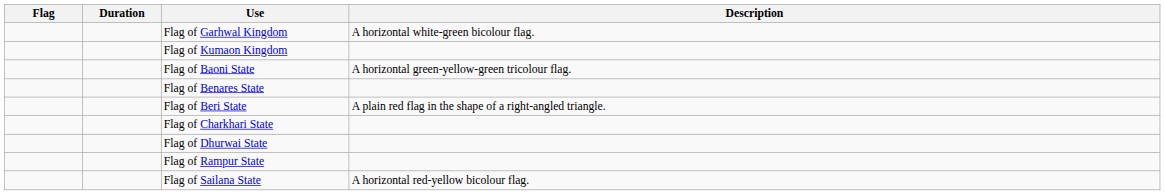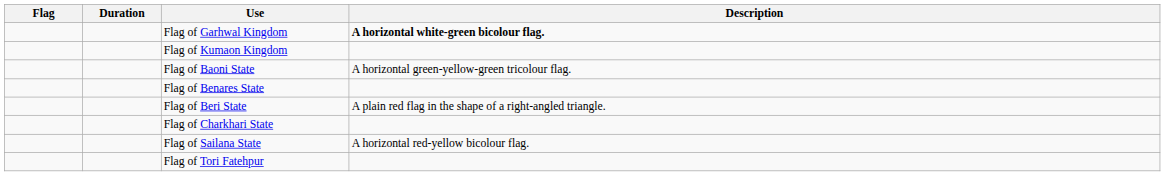 <table class="wikitable" width="100%">
 <tr>
 <th style="width:100px;">Flag</th>
 <th style="width:100px;">Duration</th>
 <th style="width:250px;">Use</th>
 <th style="min-width:250px">Description</th>
 </tr>
 <tr>
 <td></td>
 <td></td>
 <td>Flag of <a href='#'>Garhwal Kingdom</a></td>
-<td>A horizontal white-green bicolour flag.</td>
+<td><strong>A horizontal white-green bicolour flag.</strong></td>
 </tr>
 <tr>
 <td></td>
 <td></td>
 <td>Flag of <a href='#'>Kumaon Kingdom</a></td>
 <td></td>
 </tr>
 <tr>
 <td></td>
 <td></td>
 <td>Flag of <a href='#'>Baoni State</a></td>
 <td>A horizontal green-yellow-green tricolour flag.</td>
 </tr>
 <tr>
 <td></td>
 <td></td>
 <td>Flag of <a href='#'>Benares State</a></td>
 <td></td>
 </tr>
 <tr>
 <td></td>
 <td></td>
 <td>Flag of <a href='#'>Beri State</a></td>
 <td>A plain red flag in the shape of a right-angled triangle.</td>
 </tr>
 <tr>
 <td></td>
 <td></td>
 <td>Flag of <a href='#'>Charkhari State</a></td>
 <td></td>
 </tr>
 <tr>
 <td></td>
 <td></td>
-<td>Flag of <a href='#'>Dhurwai State</a></td>
-<td></td>
+<td>Flag of <a href='#'>Sailana State</a></td>
+<td>A horizontal red-yellow bicolour flag.</td>
 </tr>
 <tr>
 <td></td>
 <td></td>
-<td>Flag of <a href='#'>Rampur State</a></td>
+<td>Flag of <a href='#'>Tori Fatehpur</a></td>
 <td></td>
 </tr>
-<tr>
-<td></td>
-<td></td>
-<td>Flag of <a href='#'>Sailana State</a></td>
-<td>A horizontal red-yellow bicolour flag.</td>
-</tr>
 </table>
